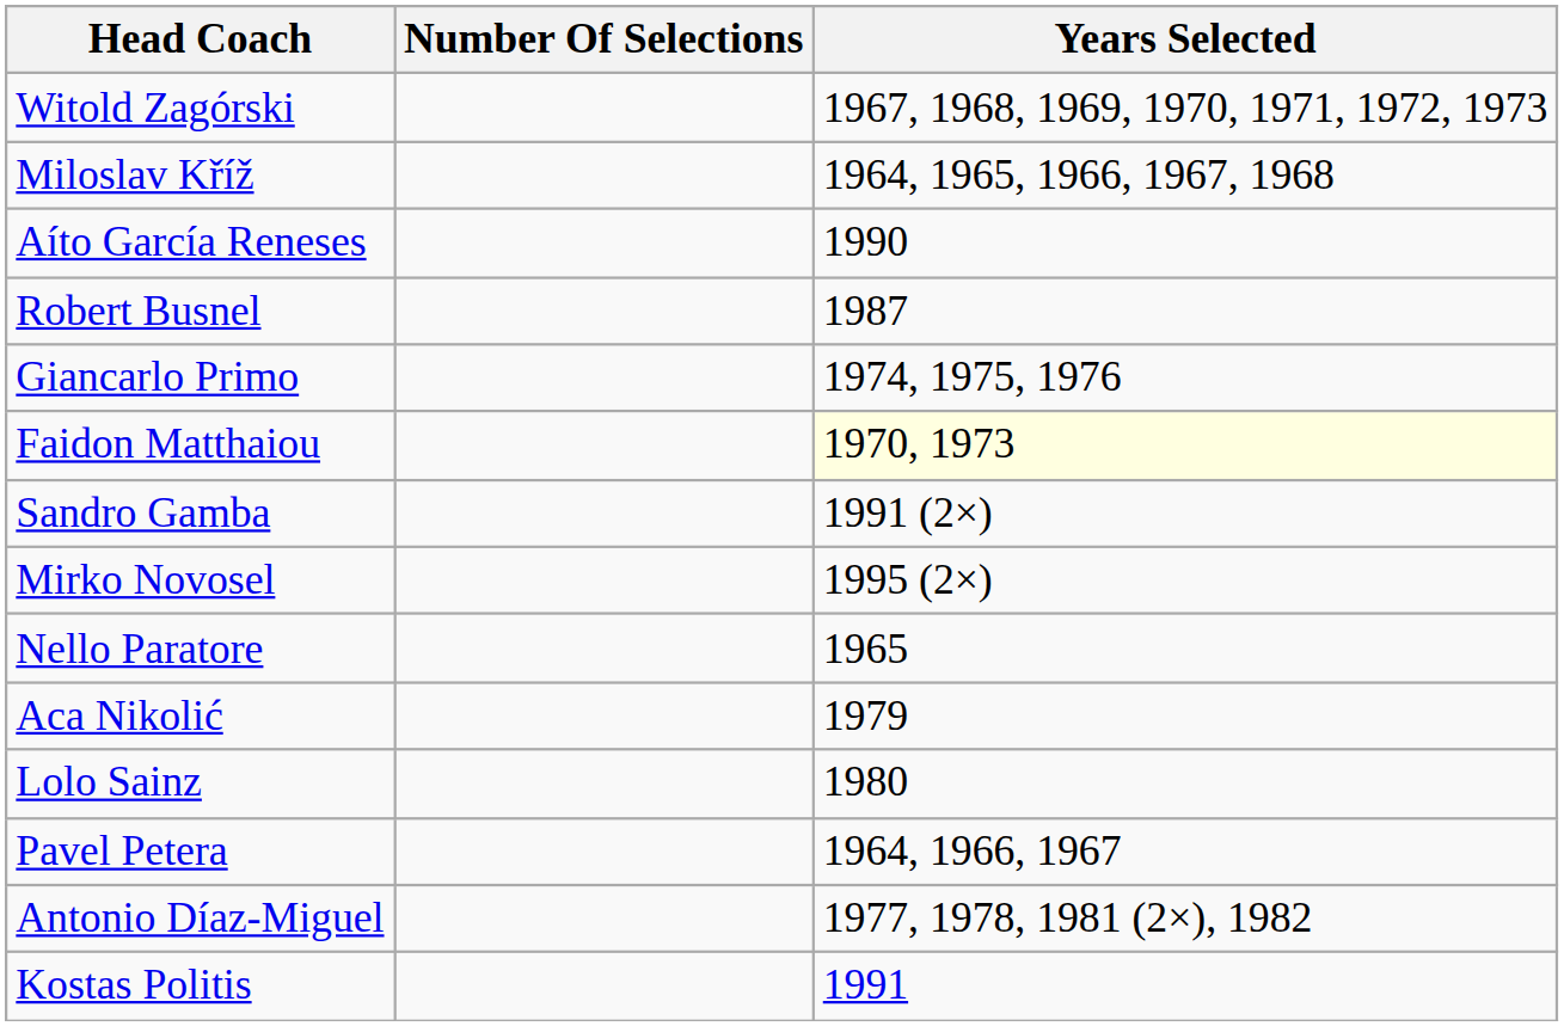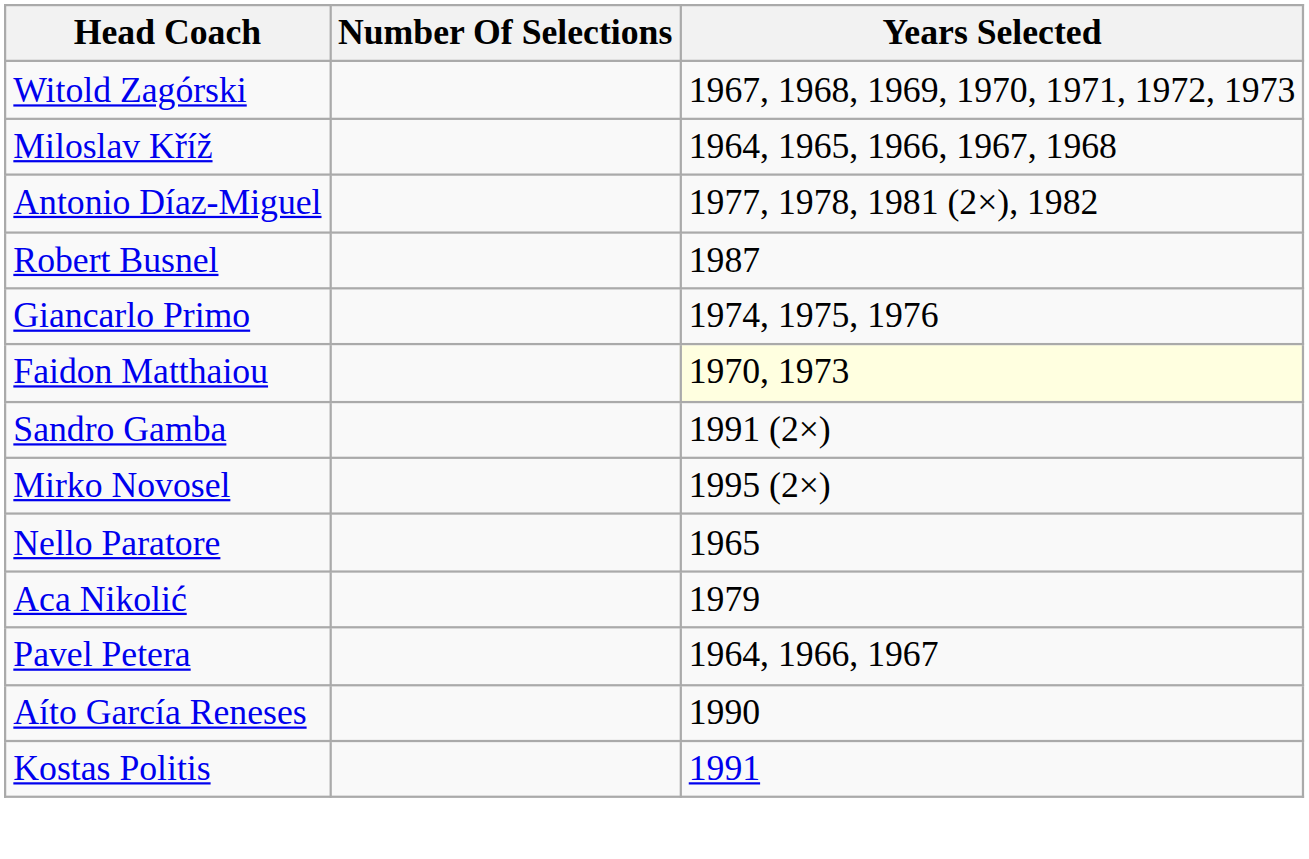 <table | class="wikitable sortable">
 <tr>
 <th>Head Coach</th>
 <th>Number Of Selections</th>
 <th>Years Selected</th>
 </tr>
 <tr>
 <td> <a href='#'>Witold Zagórski</a></td>
 <td></td>
 <td>1967, 1968, 1969, 1970, 1971, 1972, 1973</td>
 </tr>
 <tr>
 <td> <a href='#'>Miloslav Kříž</a></td>
 <td></td>
 <td>1964, 1965, 1966, 1967, 1968</td>
 </tr>
 <tr>
-<td> <a href='#'>Aíto García Reneses</a></td>
+<td> <a href='#'>Antonio Díaz-Miguel</a></td>
 <td></td>
-<td>1990</td>
+<td>1977, 1978, 1981 (2×), 1982</td>
 </tr>
 <tr>
 <td> <a href='#'>Robert Busnel</a></td>
 <td></td>
 <td>1987</td>
 </tr>
 <tr>
 <td> <a href='#'>Giancarlo Primo</a></td>
 <td></td>
 <td>1974, 1975, 1976</td>
 </tr>
 <tr>
 <td> <a href='#'>Faidon Matthaiou</a></td>
 <td></td>
 <td style="background: lightyellow;">1970, 1973</td>
 </tr>
 <tr>
 <td> <a href='#'>Sandro Gamba</a></td>
 <td></td>
 <td>1991 (2×)</td>
 </tr>
 <tr>
 <td> <a href='#'>Mirko Novosel</a></td>
 <td></td>
 <td>1995 (2×)</td>
 </tr>
 <tr>
 <td> <a href='#'>Nello Paratore</a></td>
 <td></td>
 <td>1965</td>
 </tr>
 <tr>
 <td> <a href='#'>Aca Nikolić</a></td>
 <td></td>
 <td>1979</td>
 </tr>
 <tr>
-<td> <a href='#'>Lolo Sainz</a></td>
-<td></td>
-<td>1980</td>
-</tr>
-<tr>
 <td> <a href='#'>Pavel Petera</a></td>
 <td></td>
 <td>1964, 1966, 1967</td>
 </tr>
 <tr>
-<td> <a href='#'>Antonio Díaz-Miguel</a></td>
+<td> <a href='#'>Aíto García Reneses</a></td>
 <td></td>
-<td>1977, 1978, 1981 (2×), 1982</td>
+<td>1990</td>
 </tr>
 <tr>
 <td> <a href='#'>Kostas Politis</a></td>
 <td></td>
 <td><a href='#'>1991</a></td>
 </tr>
 </table>
